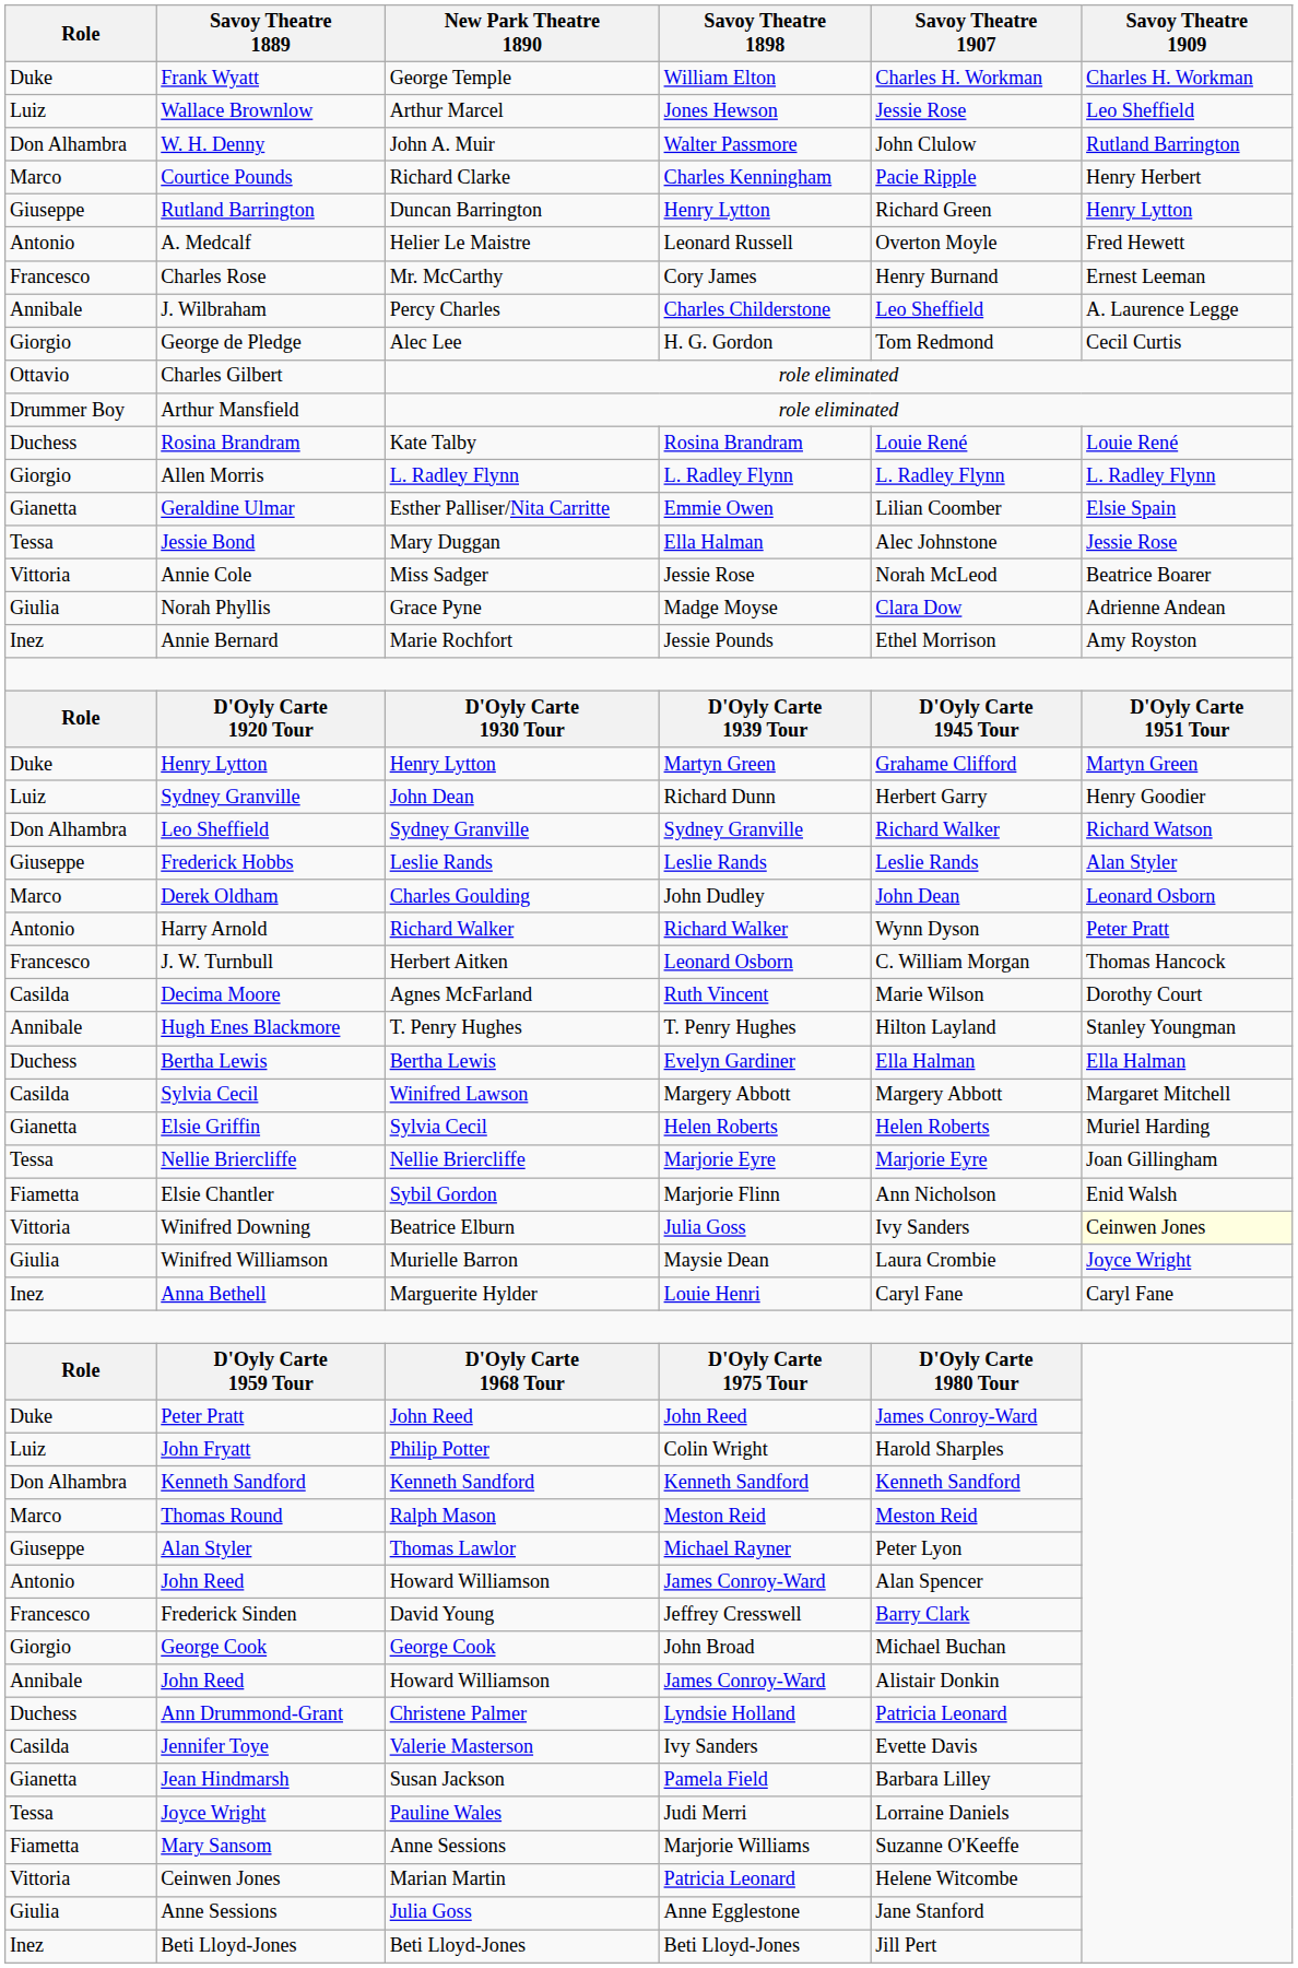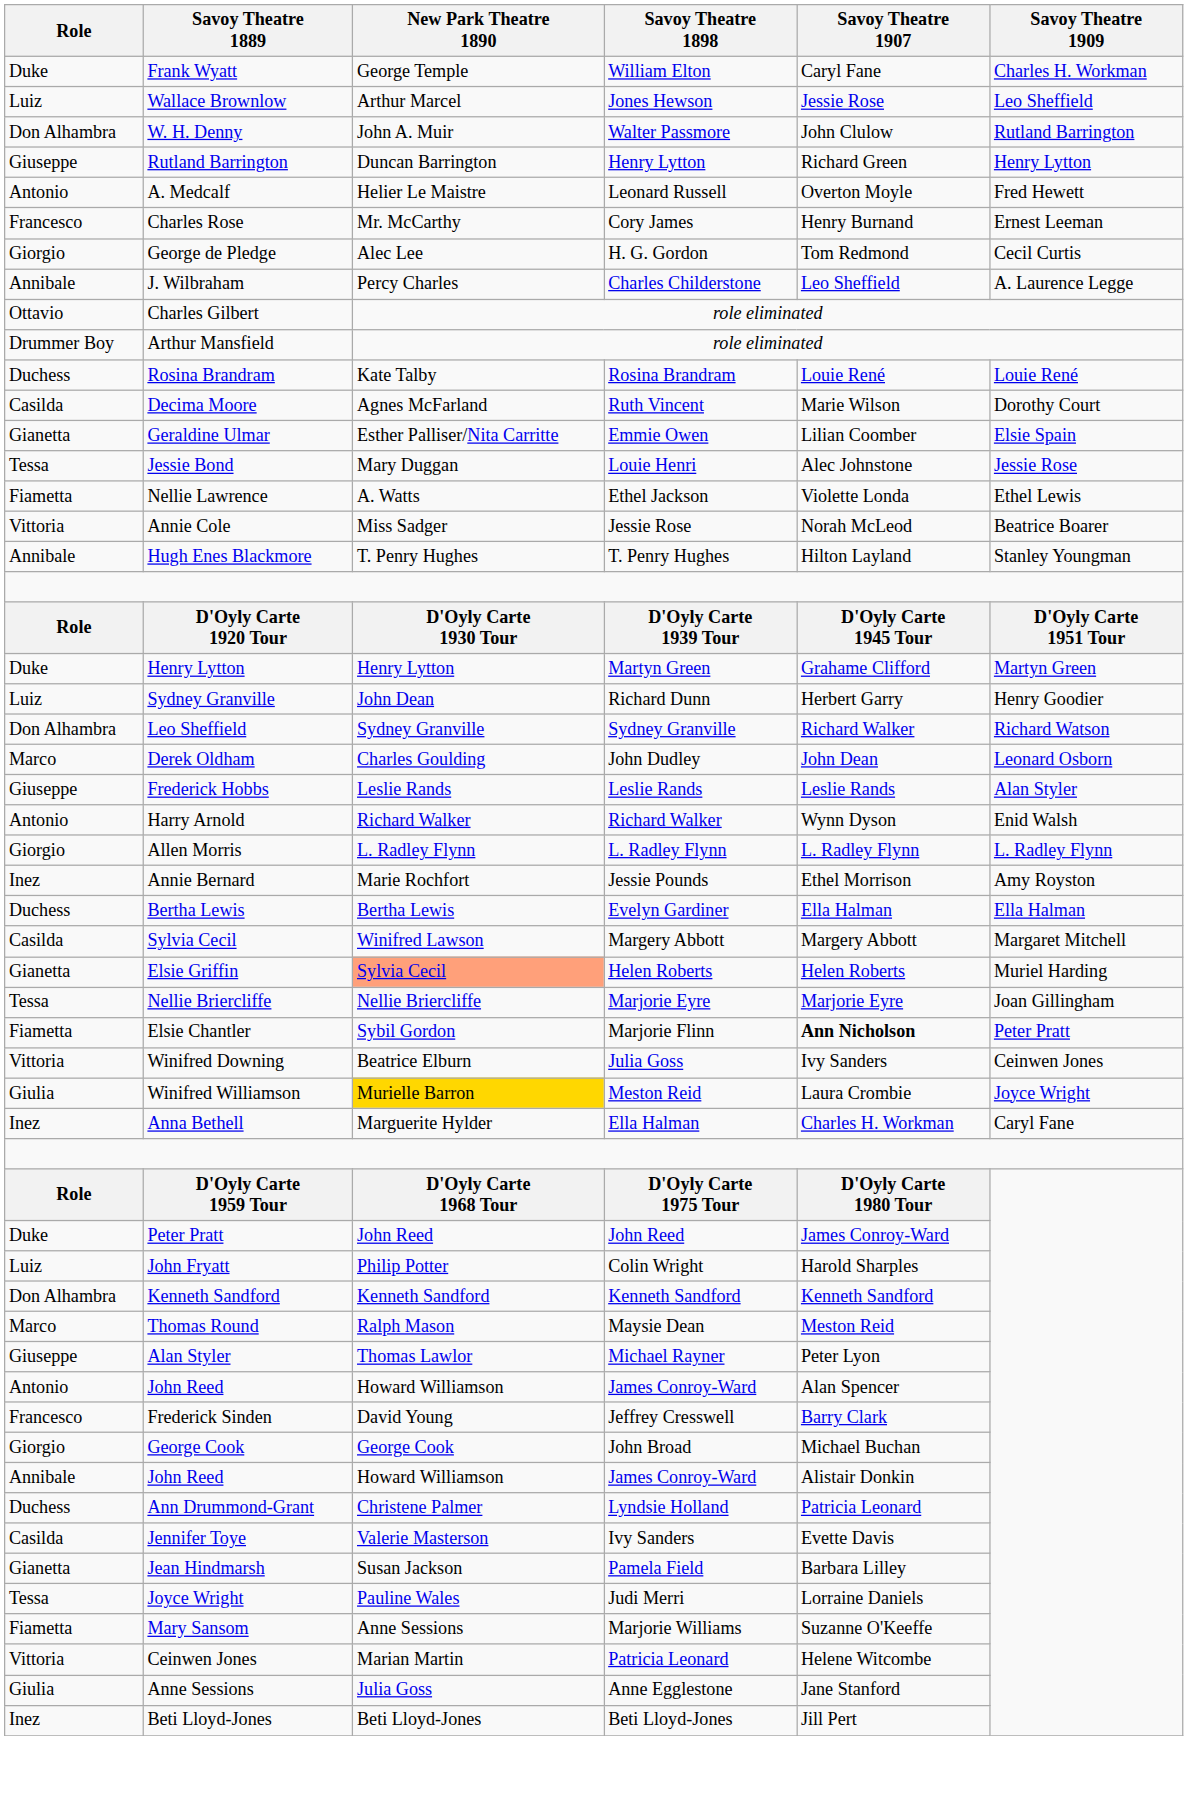 <table class="wikitable" style="width: 65em; font-size: 90%; line-height: 1.2">
 <tr>
 <th>Role</th>
 <th>Savoy Theatre<br>1889</th>
 <th>New Park Theatre<br>1890</th>
 <th>Savoy Theatre<br>1898</th>
 <th>Savoy Theatre<br>1907</th>
 <th>Savoy Theatre<br>1909</th>
 </tr>
 <tr>
 <td>Duke</td>
 <td><a href='#'>Frank Wyatt</a></td>
 <td>George Temple</td>
 <td><a href='#'>William Elton</a></td>
-<td><a href='#'>Charles H. Workman</a></td>
+<td>Caryl Fane</td>
 <td><a href='#'>Charles H. Workman</a></td>
 </tr>
 <tr>
 <td>Luiz</td>
 <td><a href='#'>Wallace Brownlow</a></td>
 <td>Arthur Marcel</td>
 <td><a href='#'>Jones Hewson</a></td>
 <td><a href='#'>Jessie Rose</a></td>
 <td><a href='#'>Leo Sheffield</a></td>
 </tr>
 <tr>
 <td>Don Alhambra</td>
 <td><a href='#'>W. H. Denny</a></td>
 <td>John A. Muir</td>
 <td><a href='#'>Walter Passmore</a></td>
 <td>John Clulow</td>
 <td><a href='#'>Rutland Barrington</a></td>
-</tr>
-<tr>
-<td>Marco</td>
-<td><a href='#'>Courtice Pounds</a></td>
-<td>Richard Clarke</td>
-<td><a href='#'>Charles Kenningham</a></td>
-<td><a href='#'>Pacie Ripple</a></td>
-<td>Henry Herbert</td>
 </tr>
 <tr>
 <td>Giuseppe</td>
 <td><a href='#'>Rutland Barrington</a></td>
 <td>Duncan Barrington</td>
 <td><a href='#'>Henry Lytton</a></td>
 <td>Richard Green</td>
 <td><a href='#'>Henry Lytton</a></td>
 </tr>
 <tr>
 <td>Antonio</td>
 <td>A. Medcalf</td>
 <td>Helier Le Maistre</td>
 <td>Leonard Russell</td>
 <td>Overton Moyle</td>
 <td>Fred Hewett</td>
 </tr>
 <tr>
 <td>Francesco</td>
 <td>Charles Rose</td>
 <td>Mr. McCarthy</td>
 <td>Cory James</td>
 <td>Henry Burnand</td>
 <td>Ernest Leeman</td>
 </tr>
 <tr>
+<td>Giorgio</td>
+<td>George de Pledge</td>
+<td>Alec Lee</td>
+<td>H. G. Gordon</td>
+<td>Tom Redmond</td>
+<td>Cecil Curtis</td>
+</tr>
+<tr>
 <td>Annibale</td>
 <td>J. Wilbraham</td>
 <td>Percy Charles</td>
 <td><a href='#'>Charles Childerstone</a></td>
 <td><a href='#'>Leo Sheffield</a></td>
 <td>A. Laurence Legge</td>
-</tr>
-<tr>
-<td>Giorgio</td>
-<td>George de Pledge</td>
-<td>Alec Lee</td>
-<td>H. G. Gordon</td>
-<td>Tom Redmond</td>
-<td>Cecil Curtis</td>
 </tr>
 <tr>
 <td>Ottavio</td>
 <td>Charles Gilbert</td>
 <td colspan=4 align=center><em>role eliminated</em></td>
 </tr>
 <tr>
 <td>Drummer Boy</td>
 <td>Arthur Mansfield</td>
 <td colspan=4 align=center><em>role eliminated</em></td>
 </tr>
 <tr>
 <td>Duchess</td>
 <td><a href='#'>Rosina Brandram</a></td>
 <td>Kate Talby</td>
 <td><a href='#'>Rosina Brandram</a></td>
 <td><a href='#'>Louie René</a></td>
 <td><a href='#'>Louie René</a></td>
 </tr>
 <tr>
-<td>Giorgio</td>
-<td>Allen Morris</td>
-<td><a href='#'>L. Radley Flynn</a></td>
-<td><a href='#'>L. Radley Flynn</a></td>
-<td><a href='#'>L. Radley Flynn</a></td>
-<td><a href='#'>L. Radley Flynn</a></td>
+<td>Casilda</td>
+<td><a href='#'>Decima Moore</a></td>
+<td>Agnes McFarland</td>
+<td><a href='#'>Ruth Vincent</a></td>
+<td>Marie Wilson</td>
+<td>Dorothy Court</td>
 </tr>
 <tr>
 <td>Gianetta</td>
 <td><a href='#'>Geraldine Ulmar</a></td>
 <td>Esther Palliser/<a href='#'>Nita Carritte</a></td>
 <td><a href='#'>Emmie Owen</a></td>
 <td>Lilian Coomber</td>
 <td><a href='#'>Elsie Spain</a></td>
 </tr>
 <tr>
 <td>Tessa</td>
 <td><a href='#'>Jessie Bond</a></td>
 <td>Mary Duggan</td>
-<td><a href='#'>Ella Halman</a></td>
+<td><a href='#'>Louie Henri</a></td>
 <td>Alec Johnstone</td>
 <td><a href='#'>Jessie Rose</a></td>
+</tr>
+<tr>
+<td>Fiametta</td>
+<td>Nellie Lawrence</td>
+<td>A. Watts</td>
+<td>Ethel Jackson</td>
+<td>Violette Londa</td>
+<td>Ethel Lewis</td>
 </tr>
 <tr>
 <td>Vittoria</td>
 <td>Annie Cole</td>
 <td>Miss Sadger</td>
 <td>Jessie Rose</td>
 <td>Norah McLeod</td>
 <td>Beatrice Boarer</td>
 </tr>
 <tr>
-<td>Giulia</td>
-<td>Norah Phyllis</td>
-<td>Grace Pyne</td>
-<td>Madge Moyse</td>
-<td><a href='#'>Clara Dow</a></td>
-<td>Adrienne Andean</td>
-</tr>
-<tr>
-<td>Inez</td>
-<td>Annie Bernard</td>
-<td>Marie Rochfort</td>
-<td>Jessie Pounds</td>
-<td>Ethel Morrison</td>
-<td>Amy Royston</td>
+<td>Annibale</td>
+<td><a href='#'>Hugh Enes Blackmore</a></td>
+<td>T. Penry Hughes</td>
+<td>T. Penry Hughes</td>
+<td>Hilton Layland</td>
+<td>Stanley Youngman</td>
 </tr>
 <tr>
 <td colspan=6> </td>
 </tr>
 <tr>
 <th>Role</th>
 <th>D'Oyly Carte<br>1920 Tour</th>
 <th>D'Oyly Carte<br>1930 Tour</th>
 <th>D'Oyly Carte<br>1939 Tour</th>
 <th>D'Oyly Carte<br>1945 Tour</th>
 <th>D'Oyly Carte<br>1951 Tour</th>
 </tr>
 <tr>
 <td>Duke</td>
 <td><a href='#'>Henry Lytton</a></td>
 <td><a href='#'>Henry Lytton</a></td>
 <td><a href='#'>Martyn Green</a></td>
 <td><a href='#'>Grahame Clifford</a></td>
 <td><a href='#'>Martyn Green</a></td>
 </tr>
 <tr>
 <td>Luiz</td>
 <td><a href='#'>Sydney Granville</a></td>
 <td><a href='#'>John Dean</a></td>
 <td>Richard Dunn</td>
 <td>Herbert Garry</td>
 <td>Henry Goodier</td>
 </tr>
 <tr>
 <td>Don Alhambra</td>
 <td><a href='#'>Leo Sheffield</a></td>
 <td><a href='#'>Sydney Granville</a></td>
 <td><a href='#'>Sydney Granville</a></td>
 <td><a href='#'>Richard Walker</a></td>
 <td><a href='#'>Richard Watson</a></td>
 </tr>
 <tr>
+<td>Marco</td>
+<td><a href='#'>Derek Oldham</a></td>
+<td><a href='#'>Charles Goulding</a></td>
+<td>John Dudley</td>
+<td><a href='#'>John Dean</a></td>
+<td><a href='#'>Leonard Osborn</a></td>
+</tr>
+<tr>
 <td>Giuseppe</td>
 <td><a href='#'>Frederick Hobbs</a></td>
 <td><a href='#'>Leslie Rands</a></td>
 <td><a href='#'>Leslie Rands</a></td>
 <td><a href='#'>Leslie Rands</a></td>
 <td><a href='#'>Alan Styler</a></td>
 </tr>
 <tr>
-<td>Marco</td>
-<td><a href='#'>Derek Oldham</a></td>
-<td><a href='#'>Charles Goulding</a></td>
-<td>John Dudley</td>
-<td><a href='#'>John Dean</a></td>
-<td><a href='#'>Leonard Osborn</a></td>
-</tr>
-<tr>
 <td>Antonio</td>
 <td>Harry Arnold</td>
 <td><a href='#'>Richard Walker</a></td>
 <td><a href='#'>Richard Walker</a></td>
 <td>Wynn Dyson</td>
-<td><a href='#'>Peter Pratt</a></td>
+<td>Enid Walsh</td>
 </tr>
 <tr>
-<td>Francesco</td>
-<td>J. W. Turnbull</td>
-<td>Herbert Aitken</td>
-<td><a href='#'>Leonard Osborn</a></td>
-<td>C. William Morgan</td>
-<td>Thomas Hancock</td>
+<td>Giorgio</td>
+<td>Allen Morris</td>
+<td><a href='#'>L. Radley Flynn</a></td>
+<td><a href='#'>L. Radley Flynn</a></td>
+<td><a href='#'>L. Radley Flynn</a></td>
+<td><a href='#'>L. Radley Flynn</a></td>
 </tr>
 <tr>
-<td>Casilda</td>
-<td><a href='#'>Decima Moore</a></td>
-<td>Agnes McFarland</td>
-<td><a href='#'>Ruth Vincent</a></td>
-<td>Marie Wilson</td>
-<td>Dorothy Court</td>
-</tr>
-<tr>
-<td>Annibale</td>
-<td><a href='#'>Hugh Enes Blackmore</a></td>
-<td>T. Penry Hughes</td>
-<td>T. Penry Hughes</td>
-<td>Hilton Layland</td>
-<td>Stanley Youngman</td>
+<td>Inez</td>
+<td>Annie Bernard</td>
+<td>Marie Rochfort</td>
+<td>Jessie Pounds</td>
+<td>Ethel Morrison</td>
+<td>Amy Royston</td>
 </tr>
 <tr>
 <td>Duchess</td>
 <td><a href='#'>Bertha Lewis</a></td>
 <td><a href='#'>Bertha Lewis</a></td>
 <td><a href='#'>Evelyn Gardiner</a></td>
 <td><a href='#'>Ella Halman</a></td>
 <td><a href='#'>Ella Halman</a></td>
 </tr>
 <tr>
 <td>Casilda</td>
 <td><a href='#'>Sylvia Cecil</a></td>
 <td><a href='#'>Winifred Lawson</a></td>
 <td>Margery Abbott</td>
 <td>Margery Abbott</td>
 <td>Margaret Mitchell</td>
 </tr>
 <tr>
 <td>Gianetta</td>
 <td><a href='#'>Elsie Griffin</a></td>
-<td><a href='#'>Sylvia Cecil</a></td>
+<td style="background: lightsalmon;"><a href='#'>Sylvia Cecil</a></td>
 <td><a href='#'>Helen Roberts</a></td>
 <td><a href='#'>Helen Roberts</a></td>
 <td>Muriel Harding</td>
 </tr>
 <tr>
 <td>Tessa</td>
 <td><a href='#'>Nellie Briercliffe</a></td>
 <td><a href='#'>Nellie Briercliffe</a></td>
 <td><a href='#'>Marjorie Eyre</a></td>
 <td><a href='#'>Marjorie Eyre</a></td>
 <td>Joan Gillingham</td>
 </tr>
 <tr>
 <td>Fiametta</td>
 <td>Elsie Chantler</td>
 <td><a href='#'>Sybil Gordon</a></td>
 <td>Marjorie Flinn</td>
-<td>Ann Nicholson</td>
-<td>Enid Walsh</td>
+<td><strong>Ann Nicholson</strong></td>
+<td><a href='#'>Peter Pratt</a></td>
 </tr>
 <tr>
 <td>Vittoria</td>
 <td>Winifred Downing</td>
 <td>Beatrice Elburn</td>
 <td><a href='#'>Julia Goss</a></td>
 <td>Ivy Sanders</td>
-<td style="background: lightyellow;">Ceinwen Jones</td>
+<td>Ceinwen Jones</td>
 </tr>
 <tr>
 <td>Giulia</td>
 <td>Winifred Williamson</td>
-<td>Murielle Barron</td>
-<td>Maysie Dean</td>
+<td style="background: gold;">Murielle Barron</td>
+<td><a href='#'>Meston Reid</a></td>
 <td>Laura Crombie</td>
 <td><a href='#'>Joyce Wright</a></td>
 </tr>
 <tr>
 <td>Inez</td>
 <td><a href='#'>Anna Bethell</a></td>
 <td>Marguerite Hylder</td>
-<td><a href='#'>Louie Henri</a></td>
-<td>Caryl Fane</td>
+<td><a href='#'>Ella Halman</a></td>
+<td><a href='#'>Charles H. Workman</a></td>
 <td>Caryl Fane</td>
 </tr>
 <tr>
 <td colspan=6> </td>
 </tr>
 <tr>
 <th>Role</th>
 <th>D'Oyly Carte<br>1959 Tour</th>
 <th>D'Oyly Carte<br>1968 Tour</th>
 <th>D'Oyly Carte<br>1975 Tour</th>
 <th>D'Oyly Carte<br>1980 Tour</th>
 </tr>
 <tr>
 <td>Duke</td>
 <td><a href='#'>Peter Pratt</a></td>
 <td><a href='#'>John Reed</a></td>
 <td><a href='#'>John Reed</a></td>
 <td><a href='#'>James Conroy-Ward</a></td>
 </tr>
 <tr>
 <td>Luiz</td>
 <td><a href='#'>John Fryatt</a></td>
 <td><a href='#'>Philip Potter</a></td>
 <td>Colin Wright</td>
 <td>Harold Sharples</td>
 </tr>
 <tr>
 <td>Don Alhambra</td>
 <td><a href='#'>Kenneth Sandford</a></td>
 <td><a href='#'>Kenneth Sandford</a></td>
 <td><a href='#'>Kenneth Sandford</a></td>
 <td><a href='#'>Kenneth Sandford</a></td>
 </tr>
 <tr>
 <td>Marco</td>
 <td><a href='#'>Thomas Round</a></td>
 <td><a href='#'>Ralph Mason</a></td>
-<td><a href='#'>Meston Reid</a></td>
+<td>Maysie Dean</td>
 <td><a href='#'>Meston Reid</a></td>
 </tr>
 <tr>
 <td>Giuseppe</td>
 <td><a href='#'>Alan Styler</a></td>
 <td><a href='#'>Thomas Lawlor</a></td>
 <td><a href='#'>Michael Rayner</a></td>
 <td>Peter Lyon</td>
 </tr>
 <tr>
 <td>Antonio</td>
 <td><a href='#'>John Reed</a></td>
 <td>Howard Williamson</td>
 <td><a href='#'>James Conroy-Ward</a></td>
 <td>Alan Spencer</td>
 </tr>
 <tr>
 <td>Francesco</td>
 <td>Frederick Sinden</td>
 <td>David Young</td>
 <td>Jeffrey Cresswell</td>
 <td><a href='#'>Barry Clark</a></td>
 </tr>
 <tr>
 <td>Giorgio</td>
 <td><a href='#'>George Cook</a></td>
 <td><a href='#'>George Cook</a></td>
 <td>John Broad</td>
 <td>Michael Buchan</td>
 </tr>
 <tr>
 <td>Annibale</td>
 <td><a href='#'>John Reed</a></td>
 <td>Howard Williamson</td>
 <td><a href='#'>James Conroy-Ward</a></td>
 <td>Alistair Donkin</td>
 </tr>
 <tr>
 <td>Duchess</td>
 <td><a href='#'>Ann Drummond-Grant</a></td>
 <td><a href='#'>Christene Palmer</a></td>
 <td><a href='#'>Lyndsie Holland</a></td>
 <td><a href='#'>Patricia Leonard</a></td>
 </tr>
 <tr>
 <td>Casilda</td>
 <td><a href='#'>Jennifer Toye</a></td>
 <td><a href='#'>Valerie Masterson</a></td>
 <td>Ivy Sanders</td>
 <td>Evette Davis</td>
 </tr>
 <tr>
 <td>Gianetta</td>
 <td><a href='#'>Jean Hindmarsh</a></td>
 <td>Susan Jackson</td>
 <td><a href='#'>Pamela Field</a></td>
 <td>Barbara Lilley</td>
 </tr>
 <tr>
 <td>Tessa</td>
 <td><a href='#'>Joyce Wright</a></td>
 <td><a href='#'>Pauline Wales</a></td>
 <td>Judi Merri</td>
 <td>Lorraine Daniels</td>
 </tr>
 <tr>
 <td>Fiametta</td>
 <td><a href='#'>Mary Sansom</a></td>
 <td>Anne Sessions</td>
 <td>Marjorie Williams</td>
 <td>Suzanne O'Keeffe</td>
 </tr>
 <tr>
 <td>Vittoria</td>
 <td>Ceinwen Jones</td>
 <td>Marian Martin</td>
 <td><a href='#'>Patricia Leonard</a></td>
 <td>Helene Witcombe</td>
 </tr>
 <tr>
 <td>Giulia</td>
 <td>Anne Sessions</td>
 <td><a href='#'>Julia Goss</a></td>
 <td>Anne Egglestone</td>
 <td>Jane Stanford</td>
 </tr>
 <tr>
 <td>Inez</td>
 <td>Beti Lloyd-Jones</td>
 <td>Beti Lloyd-Jones</td>
 <td>Beti Lloyd-Jones</td>
 <td>Jill Pert</td>
 </tr>
 </table>
